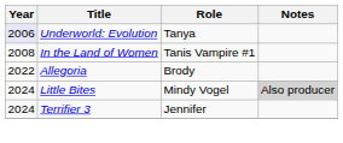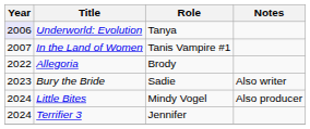 <table class="wikitable sortable">
 <tr>
 <th>Year</th>
 <th>Title</th>
 <th>Role</th>
 <th class="unsortable">Notes</th>
 </tr>
 <tr>
 <td style="background: lavender;">2006</td>
 <td><em><a href='#'>Underworld: Evolution</a></em></td>
 <td>Tanya</td>
 <td></td>
 </tr>
 <tr>
-<td>2008</td>
+<td>2007</td>
 <td><em><a href='#'>In the Land of Women</a></em></td>
 <td>Tanis Vampire #1</td>
 <td></td>
 </tr>
 <tr>
 <td>2022</td>
 <td><em><a href='#'>Allegoria</a></em></td>
 <td>Brody</td>
 <td></td>
 </tr>
 <tr>
+<td>2023</td>
+<td><em>Bury the Bride</em></td>
+<td>Sadie</td>
+<td>Also writer</td>
+</tr>
+<tr>
 <td>2024</td>
 <td><em><a href='#'>Little Bites</a></em></td>
 <td>Mindy Vogel</td>
-<td style="background: lightgrey;">Also producer</td>
+<td>Also producer</td>
 </tr>
 <tr>
 <td>2024</td>
 <td><em><a href='#'>Terrifier 3</a></em></td>
 <td>Jennifer</td>
 <td></td>
 </tr>
 <tr>
 </tr>
 </table>
